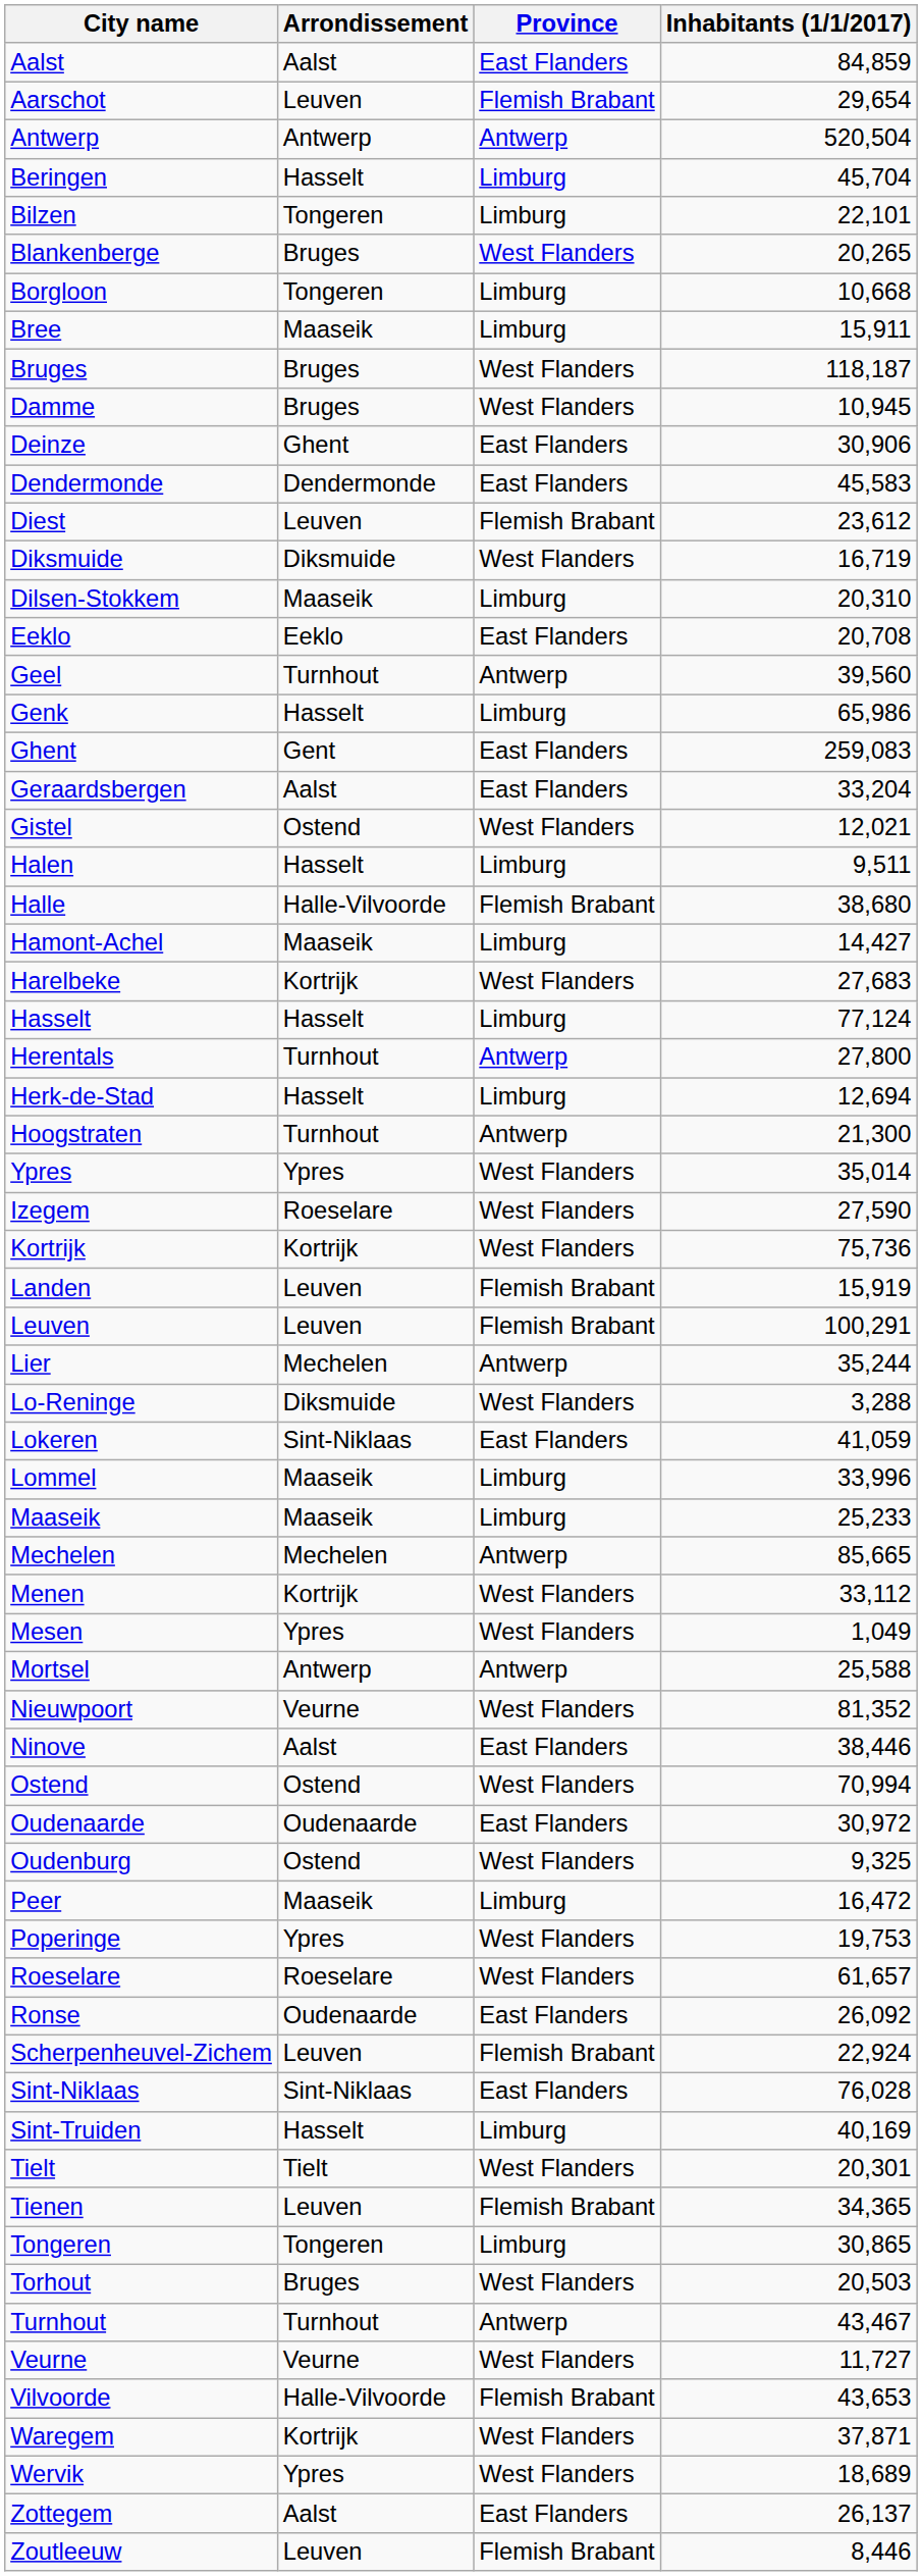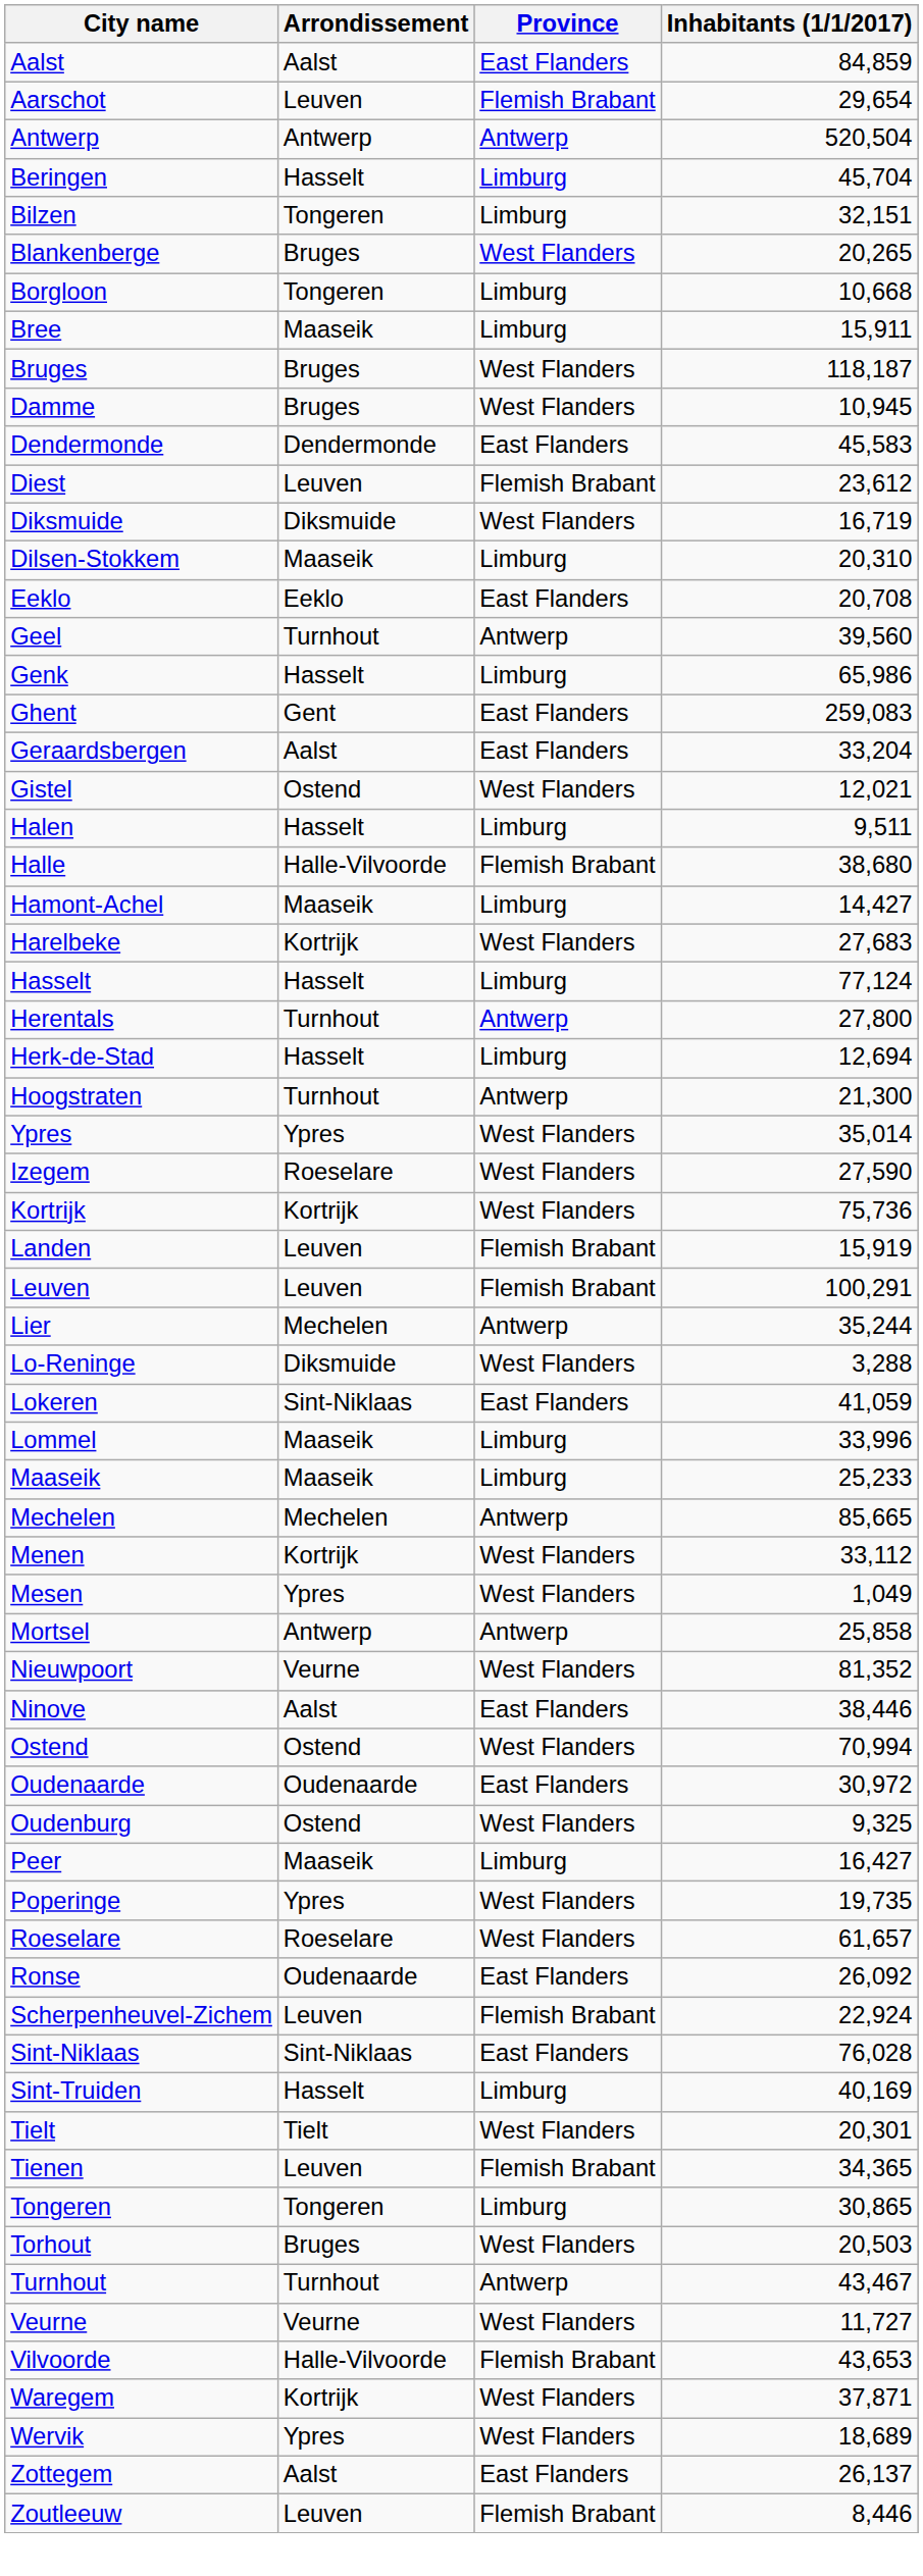 <table class="wikitable sortable">
 <tr>
 <th>City name</th>
 <th>Arrondissement</th>
 <th><a href='#'>Province</a></th>
 <th>Inhabitants (1/1/2017)</th>
 </tr>
 <tr>
 <td><a href='#'>Aalst</a></td>
 <td>Aalst</td>
 <td><a href='#'>East Flanders</a></td>
 <td style="text-align:right;">84,859</td>
 </tr>
 <tr>
 <td><a href='#'>Aarschot</a></td>
 <td>Leuven</td>
 <td><a href='#'>Flemish Brabant</a></td>
 <td style="text-align:right;">29,654</td>
 </tr>
 <tr>
 <td><a href='#'>Antwerp</a></td>
 <td>Antwerp</td>
 <td><a href='#'>Antwerp</a></td>
 <td style="text-align:right;">520,504</td>
 </tr>
 <tr>
 <td><a href='#'>Beringen</a></td>
 <td>Hasselt</td>
 <td><a href='#'>Limburg</a></td>
 <td style="text-align:right;">45,704</td>
 </tr>
 <tr>
 <td><a href='#'>Bilzen</a></td>
 <td>Tongeren</td>
 <td>Limburg</td>
-<td style="text-align:right;">22,101</td>
+<td style="text-align:right;">32,151</td>
 </tr>
 <tr>
 <td><a href='#'>Blankenberge</a></td>
 <td>Bruges</td>
 <td><a href='#'>West Flanders</a></td>
 <td style="text-align:right;">20,265</td>
 </tr>
 <tr>
 <td><a href='#'>Borgloon</a></td>
 <td>Tongeren</td>
 <td>Limburg</td>
 <td style="text-align:right;">10,668</td>
 </tr>
 <tr>
 <td><a href='#'>Bree</a></td>
 <td>Maaseik</td>
 <td>Limburg</td>
 <td style="text-align:right;">15,911</td>
 </tr>
 <tr>
 <td><a href='#'>Bruges</a></td>
 <td>Bruges</td>
 <td>West Flanders</td>
 <td style="text-align:right;">118,187</td>
 </tr>
 <tr>
 <td><a href='#'>Damme</a></td>
 <td>Bruges</td>
 <td>West Flanders</td>
 <td style="text-align:right;">10,945</td>
-</tr>
-<tr>
-<td><a href='#'>Deinze</a></td>
-<td>Ghent</td>
-<td>East Flanders</td>
-<td style="text-align:right;">30,906</td>
 </tr>
 <tr>
 <td><a href='#'>Dendermonde</a></td>
 <td>Dendermonde</td>
 <td>East Flanders</td>
 <td style="text-align:right;">45,583</td>
 </tr>
 <tr>
 <td><a href='#'>Diest</a></td>
 <td>Leuven</td>
 <td>Flemish Brabant</td>
 <td style="text-align:right;">23,612</td>
 </tr>
 <tr>
 <td><a href='#'>Diksmuide</a></td>
 <td>Diksmuide</td>
 <td>West Flanders</td>
 <td style="text-align:right;">16,719</td>
 </tr>
 <tr>
 <td><a href='#'>Dilsen-Stokkem</a></td>
 <td>Maaseik</td>
 <td>Limburg</td>
 <td style="text-align:right;">20,310</td>
 </tr>
 <tr>
 <td><a href='#'>Eeklo</a></td>
 <td>Eeklo</td>
 <td>East Flanders</td>
 <td style="text-align:right;">20,708</td>
 </tr>
 <tr>
 <td><a href='#'>Geel</a></td>
 <td>Turnhout</td>
 <td>Antwerp</td>
 <td style="text-align:right;">39,560</td>
 </tr>
 <tr>
 <td><a href='#'>Genk</a></td>
 <td>Hasselt</td>
 <td>Limburg</td>
 <td style="text-align:right;">65,986</td>
 </tr>
 <tr>
 <td><a href='#'>Ghent</a></td>
 <td>Gent</td>
 <td>East Flanders</td>
 <td style="text-align:right;">259,083</td>
 </tr>
 <tr>
 <td><a href='#'>Geraardsbergen</a></td>
 <td>Aalst</td>
 <td>East Flanders</td>
 <td style="text-align:right;">33,204</td>
 </tr>
 <tr>
 <td><a href='#'>Gistel</a></td>
 <td>Ostend</td>
 <td>West Flanders</td>
 <td style="text-align:right;">12,021</td>
 </tr>
 <tr>
 <td><a href='#'>Halen</a></td>
 <td>Hasselt</td>
 <td>Limburg</td>
 <td style="text-align:right;">9,511</td>
 </tr>
 <tr>
 <td><a href='#'>Halle</a></td>
 <td>Halle-Vilvoorde</td>
 <td>Flemish Brabant</td>
 <td style="text-align:right;">38,680</td>
 </tr>
 <tr>
 <td><a href='#'>Hamont-Achel</a></td>
 <td>Maaseik</td>
 <td>Limburg</td>
 <td style="text-align:right;">14,427</td>
 </tr>
 <tr>
 <td><a href='#'>Harelbeke</a></td>
 <td>Kortrijk</td>
 <td>West Flanders</td>
 <td style="text-align:right;">27,683</td>
 </tr>
 <tr>
 <td><a href='#'>Hasselt</a></td>
 <td>Hasselt</td>
 <td>Limburg</td>
 <td style="text-align:right;">77,124</td>
 </tr>
 <tr>
 <td><a href='#'>Herentals</a></td>
 <td>Turnhout</td>
 <td><a href='#'>Antwerp</a></td>
 <td style="text-align:right;">27,800</td>
 </tr>
 <tr>
 <td><a href='#'>Herk-de-Stad</a></td>
 <td>Hasselt</td>
 <td>Limburg</td>
 <td style="text-align:right;">12,694</td>
 </tr>
 <tr>
 <td><a href='#'>Hoogstraten</a></td>
 <td>Turnhout</td>
 <td>Antwerp</td>
 <td style="text-align:right;">21,300</td>
 </tr>
 <tr '>
 <td><a href='#'>Ypres</a></td>
 <td>Ypres</td>
 <td>West Flanders</td>
 <td style="text-align:right;">35,014</td>
 </tr>
 <tr>
 <td><a href='#'>Izegem</a></td>
 <td>Roeselare</td>
 <td>West Flanders</td>
 <td style="text-align:right;">27,590</td>
 </tr>
 <tr>
 <td><a href='#'>Kortrijk</a></td>
 <td>Kortrijk</td>
 <td>West Flanders</td>
 <td style="text-align:right;">75,736</td>
 </tr>
 <tr>
 <td><a href='#'>Landen</a></td>
 <td>Leuven</td>
 <td>Flemish Brabant</td>
 <td style="text-align:right;">15,919</td>
 </tr>
 <tr>
 <td><a href='#'>Leuven</a></td>
 <td>Leuven</td>
 <td>Flemish Brabant</td>
 <td style="text-align:right;">100,291</td>
 </tr>
 <tr>
 <td><a href='#'>Lier</a></td>
 <td>Mechelen</td>
 <td>Antwerp</td>
 <td style="text-align:right;">35,244</td>
 </tr>
 <tr>
 <td><a href='#'>Lo-Reninge</a></td>
 <td>Diksmuide</td>
 <td>West Flanders</td>
 <td style="text-align:right;">3,288</td>
 </tr>
 <tr>
 <td><a href='#'>Lokeren</a></td>
 <td>Sint-Niklaas</td>
 <td>East Flanders</td>
 <td style="text-align:right;">41,059</td>
 </tr>
 <tr>
 <td><a href='#'>Lommel</a></td>
 <td>Maaseik</td>
 <td>Limburg</td>
 <td style="text-align:right;">33,996</td>
 </tr>
 <tr>
 <td><a href='#'>Maaseik</a></td>
 <td>Maaseik</td>
 <td>Limburg</td>
 <td style="text-align:right;">25,233</td>
 </tr>
 <tr>
 <td><a href='#'>Mechelen</a></td>
 <td>Mechelen</td>
 <td>Antwerp</td>
 <td style="text-align:right;">85,665</td>
 </tr>
 <tr>
 <td><a href='#'>Menen</a></td>
 <td>Kortrijk</td>
 <td>West Flanders</td>
 <td style="text-align:right;">33,112</td>
 </tr>
 <tr>
 <td><a href='#'>Mesen</a></td>
 <td>Ypres</td>
 <td>West Flanders</td>
 <td style="text-align:right;">1,049</td>
 </tr>
 <tr>
 <td><a href='#'>Mortsel</a></td>
 <td>Antwerp</td>
 <td>Antwerp</td>
-<td style="text-align:right;">25,588</td>
+<td style="text-align:right;">25,858</td>
 </tr>
 <tr>
 <td><a href='#'>Nieuwpoort</a></td>
 <td>Veurne</td>
 <td>West Flanders</td>
 <td style="text-align:right;">81,352</td>
 </tr>
 <tr>
 <td><a href='#'>Ninove</a></td>
 <td>Aalst</td>
 <td>East Flanders</td>
 <td style="text-align:right;">38,446</td>
 </tr>
 <tr>
 <td><a href='#'>Ostend</a></td>
 <td>Ostend</td>
 <td>West Flanders</td>
 <td style="text-align:right;">70,994</td>
 </tr>
 <tr>
 <td><a href='#'>Oudenaarde</a></td>
 <td>Oudenaarde</td>
 <td>East Flanders</td>
 <td style="text-align:right;">30,972</td>
 </tr>
 <tr>
 <td><a href='#'>Oudenburg</a></td>
 <td>Ostend</td>
 <td>West Flanders</td>
 <td style="text-align:right;">9,325</td>
 </tr>
 <tr>
 <td><a href='#'>Peer</a></td>
 <td>Maaseik</td>
 <td>Limburg</td>
-<td style="text-align:right;">16,472</td>
+<td style="text-align:right;">16,427</td>
 </tr>
 <tr>
 <td><a href='#'>Poperinge</a></td>
 <td>Ypres</td>
 <td>West Flanders</td>
-<td style="text-align:right;">19,753</td>
+<td style="text-align:right;">19,735</td>
 </tr>
 <tr>
 <td><a href='#'>Roeselare</a></td>
 <td>Roeselare</td>
 <td>West Flanders</td>
 <td style="text-align:right;">61,657</td>
 </tr>
 <tr>
 <td><a href='#'>Ronse</a></td>
 <td>Oudenaarde</td>
 <td>East Flanders</td>
 <td style="text-align:right;">26,092</td>
 </tr>
 <tr>
 <td><a href='#'>Scherpenheuvel-Zichem</a></td>
 <td>Leuven</td>
 <td>Flemish Brabant</td>
 <td style="text-align:right;">22,924</td>
 </tr>
 <tr>
 <td><a href='#'>Sint-Niklaas</a></td>
 <td>Sint-Niklaas</td>
 <td>East Flanders</td>
 <td style="text-align:right;">76,028</td>
 </tr>
 <tr>
 <td><a href='#'>Sint-Truiden</a></td>
 <td>Hasselt</td>
 <td>Limburg</td>
 <td style="text-align:right;">40,169</td>
 </tr>
 <tr>
 <td><a href='#'>Tielt</a></td>
 <td>Tielt</td>
 <td>West Flanders</td>
 <td align="right">20,301</td>
 </tr>
 <tr>
 <td><a href='#'>Tienen</a></td>
 <td>Leuven</td>
 <td>Flemish Brabant</td>
 <td style="text-align:right;">34,365</td>
 </tr>
 <tr>
 <td><a href='#'>Tongeren</a></td>
 <td>Tongeren</td>
 <td>Limburg</td>
 <td style="text-align:right;">30,865</td>
 </tr>
 <tr>
 <td><a href='#'>Torhout</a></td>
 <td>Bruges</td>
 <td>West Flanders</td>
 <td style="text-align:right;">20,503</td>
 </tr>
 <tr>
 <td><a href='#'>Turnhout</a></td>
 <td>Turnhout</td>
 <td>Antwerp</td>
 <td style="text-align:right;">43,467</td>
 </tr>
 <tr>
 <td><a href='#'>Veurne</a></td>
 <td>Veurne</td>
 <td>West Flanders</td>
 <td style="text-align:right;">11,727</td>
 </tr>
 <tr>
 <td><a href='#'>Vilvoorde</a></td>
 <td>Halle-Vilvoorde</td>
 <td>Flemish Brabant</td>
 <td style="text-align:right;">43,653</td>
 </tr>
 <tr>
 <td><a href='#'>Waregem</a></td>
 <td>Kortrijk</td>
 <td>West Flanders</td>
 <td style="text-align:right;">37,871</td>
 </tr>
 <tr>
 <td><a href='#'>Wervik</a></td>
 <td>Ypres</td>
 <td>West Flanders</td>
 <td style="text-align:right;">18,689</td>
 </tr>
 <tr>
 <td><a href='#'>Zottegem</a></td>
 <td>Aalst</td>
 <td>East Flanders</td>
 <td style="text-align:right;">26,137</td>
 </tr>
 <tr>
 <td><a href='#'>Zoutleeuw</a></td>
 <td>Leuven</td>
 <td>Flemish Brabant</td>
 <td style="text-align:right;">8,446</td>
 </tr>
 </table>
